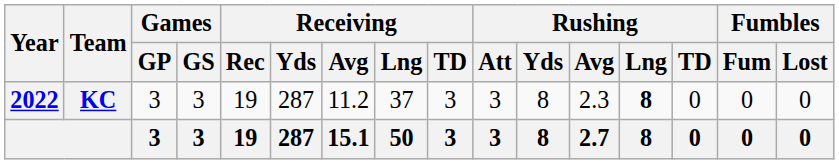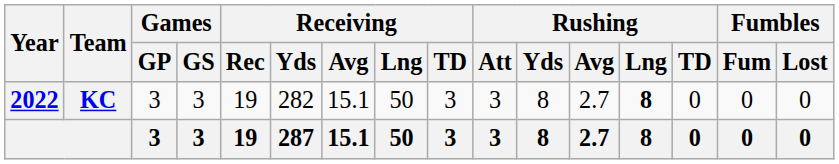 <table class=wikitable style="text-align:center;">
 <tr>
 <th rowspan="2">Year</th>
 <th rowspan="2">Team</th>
 <th colspan="2">Games</th>
 <th colspan="5">Receiving</th>
 <th colspan="5">Rushing</th>
 <th colspan="2">Fumbles</th>
 </tr>
 <tr>
 <th>GP</th>
 <th>GS</th>
 <th>Rec</th>
 <th>Yds</th>
 <th>Avg</th>
 <th>Lng</th>
 <th>TD</th>
 <th>Att</th>
 <th>Yds</th>
 <th>Avg</th>
 <th>Lng</th>
 <th>TD</th>
 <th>Fum</th>
 <th>Lost</th>
 </tr>
 <tr>
 <th><a href='#'>2022</a></th>
 <th><a href='#'>KC</a></th>
 <td>3</td>
 <td>3</td>
 <td>19</td>
-<td>287</td>
-<td>11.2</td>
-<td>37</td>
+<td>282</td>
+<td>15.1</td>
+<td>50</td>
 <td>3</td>
 <td>3</td>
 <td>8</td>
-<td>2.3</td>
+<td>2.7</td>
 <td><strong>8</strong></td>
 <td>0</td>
 <td>0</td>
 <td>0</td>
 </tr>
 <tr>
 <th colspan="2"></th>
 <th>3</th>
 <th>3</th>
 <th>19</th>
 <th>287</th>
 <th>15.1</th>
 <th>50</th>
 <th>3</th>
 <th>3</th>
 <th>8</th>
 <th>2.7</th>
 <th>8</th>
 <th>0</th>
 <th>0</th>
 <th>0</th>
 </tr>
 </table>
